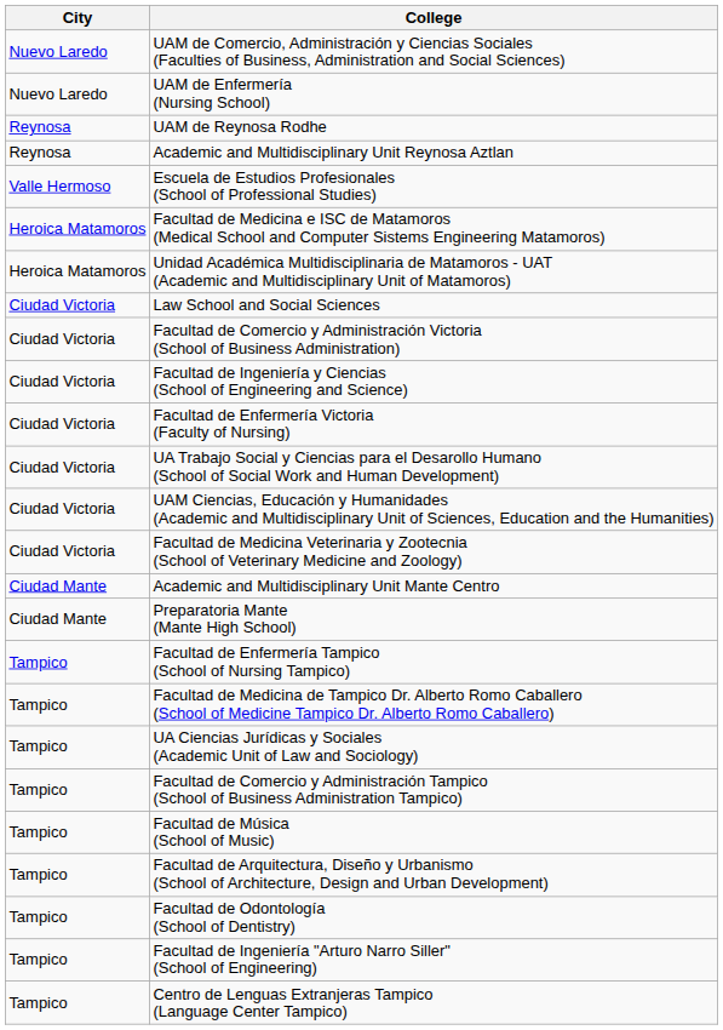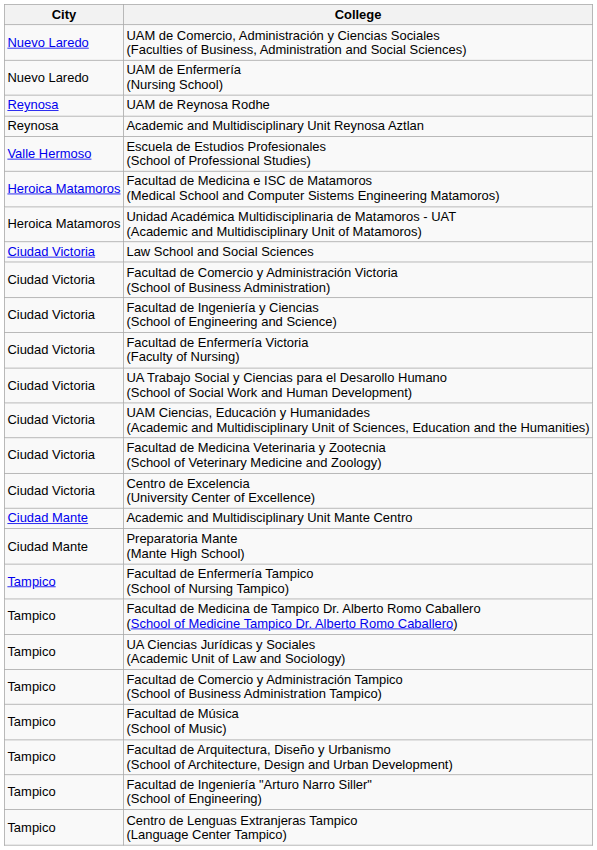 <table class="wikitable">
 <tr>
 <th>City</th>
 <th>College</th>
 </tr>
 <tr>
 <td><a href='#'>Nuevo Laredo</a></td>
 <td>UAM de Comercio, Administración y Ciencias Sociales<br>(Faculties of Business, Administration and Social Sciences)</td>
 </tr>
 <tr>
 <td>Nuevo Laredo</td>
 <td>UAM de Enfermería<br>(Nursing School)</td>
 </tr>
 <tr>
 <td><a href='#'>Reynosa</a></td>
 <td>UAM de Reynosa Rodhe</td>
 </tr>
 <tr>
 <td>Reynosa</td>
 <td>Academic and Multidisciplinary Unit Reynosa Aztlan</td>
 </tr>
 <tr>
 <td><a href='#'>Valle Hermoso</a></td>
 <td>Escuela de Estudios Profesionales<br>(School of Professional Studies)</td>
 </tr>
 <tr>
 <td><a href='#'>Heroica Matamoros</a></td>
 <td>Facultad de Medicina e ISC de Matamoros<br>(Medical School and Computer Sistems Engineering Matamoros)</td>
 </tr>
 <tr>
 <td>Heroica Matamoros</td>
 <td>Unidad Académica Multidisciplinaria de Matamoros - UAT<br>(Academic and Multidisciplinary Unit of Matamoros)</td>
 </tr>
 <tr>
 <td><a href='#'>Ciudad Victoria</a></td>
 <td>Law School and Social Sciences</td>
 </tr>
 <tr>
 <td>Ciudad Victoria</td>
 <td>Facultad de Comercio y Administración Victoria<br>(School of Business Administration)</td>
 </tr>
 <tr>
 <td>Ciudad Victoria</td>
 <td>Facultad de Ingeniería y Ciencias<br>(School of Engineering and Science)</td>
 </tr>
 <tr>
 <td>Ciudad Victoria</td>
 <td>Facultad de Enfermería Victoria<br>(Faculty of Nursing)</td>
 </tr>
 <tr>
 <td>Ciudad Victoria</td>
 <td>UA Trabajo Social y Ciencias para el Desarollo Humano<br>(School of Social Work and Human Development)</td>
 </tr>
 <tr>
 <td>Ciudad Victoria</td>
 <td>UAM Ciencias, Educación y Humanidades<br>(Academic and Multidisciplinary Unit of Sciences, Education and the Humanities)</td>
 </tr>
 <tr>
 <td>Ciudad Victoria</td>
 <td>Facultad de Medicina Veterinaria y Zootecnia<br>(School of Veterinary Medicine and Zoology)</td>
 </tr>
 <tr>
+<td>Ciudad Victoria</td>
+<td>Centro de Excelencia<br>(University Center of Excellence)</td>
+</tr>
+<tr>
 <td><a href='#'>Ciudad Mante</a></td>
 <td>Academic and Multidisciplinary Unit Mante Centro</td>
 </tr>
 <tr>
 <td>Ciudad Mante</td>
 <td>Preparatoria Mante<br>(Mante High School)</td>
 </tr>
 <tr>
 <td><a href='#'>Tampico</a></td>
 <td>Facultad de Enfermería Tampico<br>(School of Nursing Tampico)</td>
 </tr>
 <tr>
 <td>Tampico</td>
 <td>Facultad de Medicina de Tampico Dr. Alberto Romo Caballero<br>(<a href='#'>School of Medicine Tampico Dr. Alberto Romo Caballero</a>)</td>
 </tr>
 <tr>
 <td>Tampico</td>
 <td>UA Ciencias Jurídicas y Sociales<br>(Academic Unit of Law and Sociology)</td>
 </tr>
 <tr>
 <td>Tampico</td>
 <td>Facultad de Comercio y Administración Tampico<br>(School of Business Administration Tampico)</td>
 </tr>
 <tr>
 <td>Tampico</td>
 <td>Facultad de Música<br>(School of Music)</td>
 </tr>
 <tr>
 <td>Tampico</td>
 <td>Facultad de Arquitectura, Diseño y Urbanismo<br>(School of Architecture, Design and Urban Development)</td>
 </tr>
 <tr>
 <td>Tampico</td>
-<td>Facultad de Odontología<br>(School of Dentistry)</td>
-</tr>
-<tr>
-<td>Tampico</td>
 <td>Facultad de Ingeniería "Arturo Narro Siller"<br>(School of Engineering)</td>
 </tr>
 <tr>
 <td>Tampico</td>
 <td>Centro de Lenguas Extranjeras Tampico<br>(Language Center Tampico)</td>
 </tr>
 </table>
